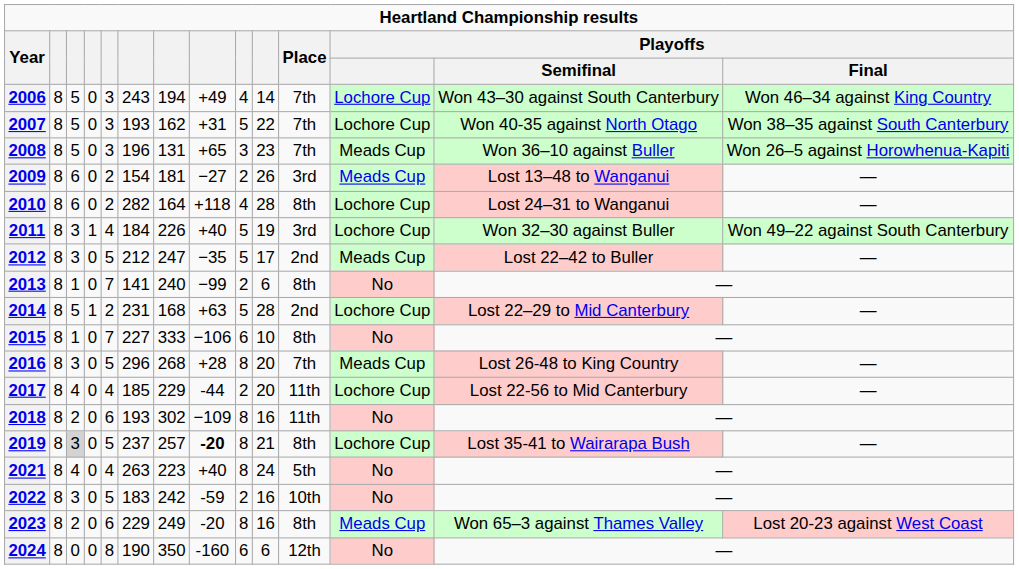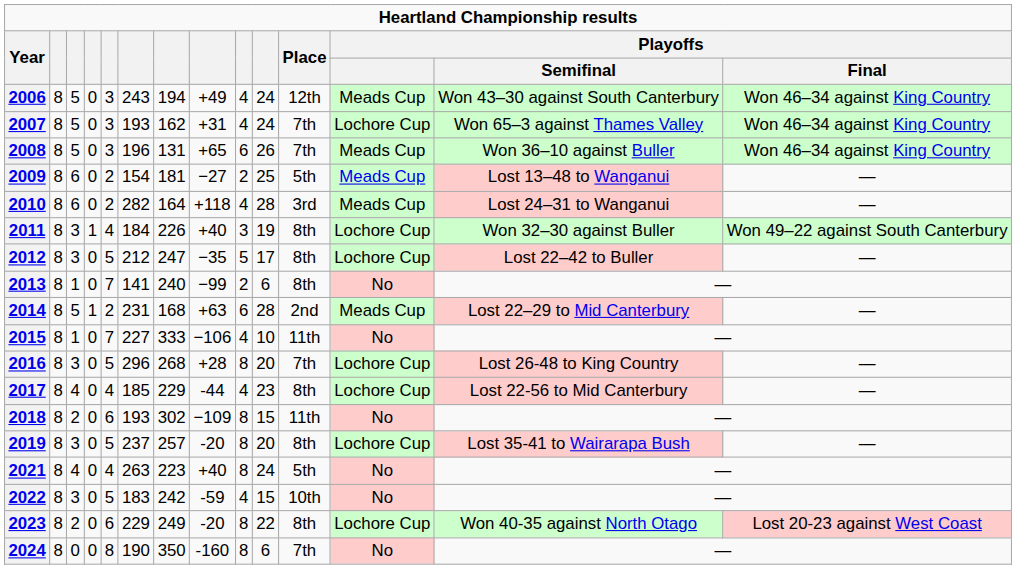 <table class="wikitable" style="text-align:center">
 <tr>
 <td colspan=14><strong>Heartland Championship results</strong></td>
 </tr>
 <tr>
 <th rowspan=2>Year</th>
 <th rowspan=2></th>
 <th rowspan=2></th>
 <th rowspan=2></th>
 <th rowspan=2></th>
 <th rowspan=2></th>
 <th rowspan=2></th>
 <th rowspan=2></th>
 <th rowspan=2></th>
 <th rowspan=2></th>
 <th rowspan=2>Place</th>
 <th colspan=3>Playoffs</th>
 </tr>
 <tr>
 <th></th>
 <th>Semifinal</th>
 <th>Final</th>
 </tr>
 <tr>
 <th><a href='#'>2006</a></th>
 <td>8</td>
 <td>5</td>
 <td>0</td>
 <td>3</td>
 <td>243</td>
 <td>194</td>
 <td>+49</td>
 <td>4</td>
-<td>14</td>
-<td>7th</td>
-<td style="background: #cfc;"><a href='#'>Lochore Cup</a></td>
+<td>24</td>
+<td>12th</td>
+<td style="background: #cfc;">Meads Cup</td>
 <td style="background: #cfc;">Won 43–30 against South Canterbury</td>
 <td style="background: #cfc;">Won 46–34 against <a href='#'>King Country</a></td>
 </tr>
 <tr>
 <th><a href='#'>2007</a></th>
 <td>8</td>
 <td>5</td>
 <td>0</td>
 <td>3</td>
 <td>193</td>
 <td>162</td>
 <td>+31</td>
-<td>5</td>
-<td>22</td>
+<td>4</td>
+<td>24</td>
 <td>7th</td>
 <td style="background: #cfc;">Lochore Cup</td>
-<td style="background: #cfc;">Won 40-35 against <a href='#'>North Otago</a></td>
-<td style="background: #cfc;">Won 38–35 against <a href='#'>South Canterbury</a></td>
+<td style="background: #cfc;">Won 65–3 against <a href='#'>Thames Valley</a></td>
+<td style="background: #cfc;">Won 46–34 against <a href='#'>King Country</a></td>
 </tr>
 <tr>
 <th><a href='#'>2008</a></th>
 <td>8</td>
 <td>5</td>
 <td>0</td>
 <td>3</td>
 <td>196</td>
 <td>131</td>
 <td>+65</td>
-<td>3</td>
-<td>23</td>
+<td>6</td>
+<td>26</td>
 <td>7th</td>
 <td style="background: #cfc;">Meads Cup</td>
 <td style="background: #cfc;">Won 36–10 against <a href='#'>Buller</a></td>
-<td style="background: #cfc;">Won 26–5 against <a href='#'>Horowhenua-Kapiti</a></td>
+<td style="background: #cfc;">Won 46–34 against <a href='#'>King Country</a></td>
 </tr>
 <tr>
 <th><a href='#'>2009</a></th>
 <td>8</td>
 <td>6</td>
 <td>0</td>
 <td>2</td>
 <td>154</td>
 <td>181</td>
 <td>−27</td>
 <td>2</td>
-<td>26</td>
-<td>3rd</td>
+<td>25</td>
+<td>5th</td>
 <td style="background: #cfc;"><a href='#'>Meads Cup</a></td>
 <td style="background: #ffcccc;">Lost 13–48 to <a href='#'>Wanganui</a></td>
 <td>—</td>
 </tr>
 <tr>
 <th><a href='#'>2010</a></th>
 <td>8</td>
 <td>6</td>
 <td>0</td>
 <td>2</td>
 <td>282</td>
 <td>164</td>
 <td>+118</td>
 <td>4</td>
 <td>28</td>
-<td>8th</td>
-<td style="background: #cfc;">Lochore Cup</td>
+<td>3rd</td>
+<td style="background: #cfc;">Meads Cup</td>
 <td style="background: #ffcccc;">Lost 24–31 to Wanganui</td>
 <td>—</td>
 </tr>
 <tr>
 <th><a href='#'>2011</a></th>
 <td>8</td>
 <td>3</td>
 <td>1</td>
 <td>4</td>
 <td>184</td>
 <td>226</td>
 <td>+40</td>
-<td>5</td>
+<td>3</td>
 <td>19</td>
-<td>3rd</td>
+<td>8th</td>
 <td style="background: #cfc;">Lochore Cup</td>
 <td style="background: #cfc;">Won 32–30 against Buller</td>
 <td style="background: #cfc;">Won 49–22 against South Canterbury</td>
 </tr>
 <tr>
 <th><a href='#'>2012</a></th>
 <td>8</td>
 <td>3</td>
 <td>0</td>
 <td>5</td>
 <td>212</td>
 <td>247</td>
 <td>−35</td>
 <td>5</td>
 <td>17</td>
-<td>2nd</td>
-<td style="background: #cfc;">Meads Cup</td>
+<td>8th</td>
+<td style="background: #cfc;">Lochore Cup</td>
 <td style="background: #ffcccc;">Lost 22–42 to Buller</td>
 <td>—</td>
 </tr>
 <tr>
 <th><a href='#'>2013</a></th>
 <td>8</td>
 <td>1</td>
 <td>0</td>
 <td>7</td>
 <td>141</td>
 <td>240</td>
 <td>−99</td>
 <td>2</td>
 <td>6</td>
 <td>8th</td>
 <td style="background: #ffcccc;">No</td>
 <td colspan=2>—</td>
 </tr>
 <tr>
 <th><a href='#'>2014</a></th>
 <td>8</td>
 <td>5</td>
 <td>1</td>
 <td>2</td>
 <td>231</td>
 <td>168</td>
 <td>+63</td>
-<td>5</td>
+<td>6</td>
 <td>28</td>
 <td>2nd</td>
-<td style="background: #cfc;">Lochore Cup</td>
+<td style="background: #cfc;">Meads Cup</td>
 <td style="background: #ffcccc;">Lost 22–29 to <a href='#'>Mid Canterbury</a></td>
 <td>—</td>
 </tr>
 <tr>
 <th><a href='#'>2015</a></th>
 <td>8</td>
 <td>1</td>
 <td>0</td>
 <td>7</td>
 <td>227</td>
 <td>333</td>
 <td>−106</td>
-<td>6</td>
+<td>4</td>
 <td>10</td>
-<td>8th</td>
+<td>11th</td>
 <td style="background: #ffcccc;">No</td>
 <td colspan=2>—</td>
 </tr>
 <tr>
 <th><a href='#'>2016</a></th>
 <td>8</td>
 <td>3</td>
 <td>0</td>
 <td>5</td>
 <td>296</td>
 <td>268</td>
 <td>+28</td>
 <td>8</td>
 <td>20</td>
 <td>7th</td>
-<td style="background: #cfc;">Meads Cup</td>
+<td style="background: #cfc;">Lochore Cup</td>
 <td style="background: #ffcccc;">Lost 26-48 to King Country</td>
 <td>—</td>
 </tr>
 <tr>
 <th><a href='#'>2017</a></th>
 <td>8</td>
 <td>4</td>
 <td>0</td>
 <td>4</td>
 <td>185</td>
 <td>229</td>
 <td>-44</td>
-<td>2</td>
-<td>20</td>
-<td>11th</td>
+<td>4</td>
+<td>23</td>
+<td>8th</td>
 <td style="background: #cfc;">Lochore Cup</td>
 <td style="background: #ffcccc;">Lost 22-56 to Mid Canterbury</td>
 <td>—</td>
 </tr>
 <tr>
 <th><a href='#'>2018</a></th>
 <td>8</td>
 <td>2</td>
 <td>0</td>
 <td>6</td>
 <td>193</td>
 <td>302</td>
 <td>−109</td>
 <td>8</td>
-<td>16</td>
+<td>15</td>
 <td>11th</td>
 <td style="background: #ffcccc;">No</td>
 <td colspan=2>—</td>
 </tr>
 <tr>
 <th><a href='#'>2019</a></th>
 <td>8</td>
-<td style="background: lightgrey;">3</td>
+<td>3</td>
 <td>0</td>
 <td>5</td>
 <td>237</td>
 <td>257</td>
-<td><strong>-20</strong></td>
+<td>-20</td>
 <td>8</td>
-<td>21</td>
+<td>20</td>
 <td>8th</td>
 <td style="background: #cfc;">Lochore Cup</td>
 <td style="background: #ffcccc;">Lost 35-41 to <a href='#'>Wairarapa Bush</a></td>
 <td>—</td>
 </tr>
 <tr>
 <th><a href='#'>2021</a></th>
 <td>8</td>
 <td>4</td>
 <td>0</td>
 <td>4</td>
 <td>263</td>
 <td>223</td>
 <td>+40</td>
 <td>8</td>
 <td>24</td>
 <td>5th</td>
 <td style="background: #ffcccc;">No</td>
 <td colspan=2>—</td>
 </tr>
 <tr>
 <th><a href='#'>2022</a></th>
 <td>8</td>
 <td>3</td>
 <td>0</td>
 <td>5</td>
 <td>183</td>
 <td>242</td>
 <td>-59</td>
-<td>2</td>
-<td>16</td>
+<td>4</td>
+<td>15</td>
 <td>10th</td>
 <td style="background: #ffcccc;">No</td>
 <td colspan=2>—</td>
 </tr>
 <tr>
 <th><a href='#'>2023</a></th>
 <td>8</td>
 <td>2</td>
 <td>0</td>
 <td>6</td>
 <td>229</td>
 <td>249</td>
 <td>-20</td>
 <td>8</td>
-<td>16</td>
+<td>22</td>
 <td>8th</td>
-<td style="background: #cfc;"><a href='#'>Meads Cup</a></td>
-<td style="background: #cfc;">Won 65–3 against <a href='#'>Thames Valley</a></td>
+<td style="background: #cfc;">Lochore Cup</td>
+<td style="background: #cfc;">Won 40-35 against <a href='#'>North Otago</a></td>
 <td style="background: #ffcccc;">Lost 20-23 against <a href='#'>West Coast</a></td>
 </tr>
 <tr>
 <th><a href='#'>2024</a></th>
 <td>8</td>
 <td>0</td>
 <td>0</td>
 <td>8</td>
 <td>190</td>
 <td>350</td>
 <td>-160</td>
+<td>8</td>
 <td>6</td>
-<td>6</td>
-<td>12th</td>
+<td>7th</td>
 <td style="background: #ffcccc;">No</td>
 <td colspan=2>—</td>
 </tr>
 </table>
